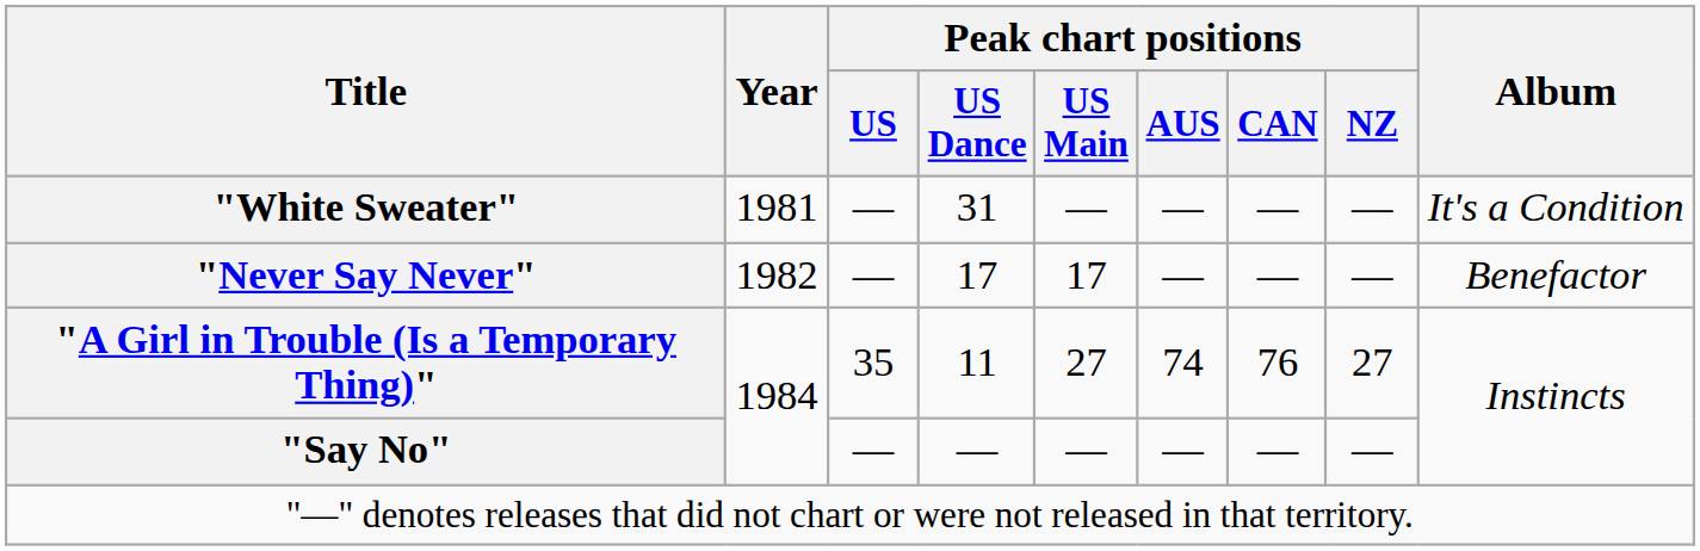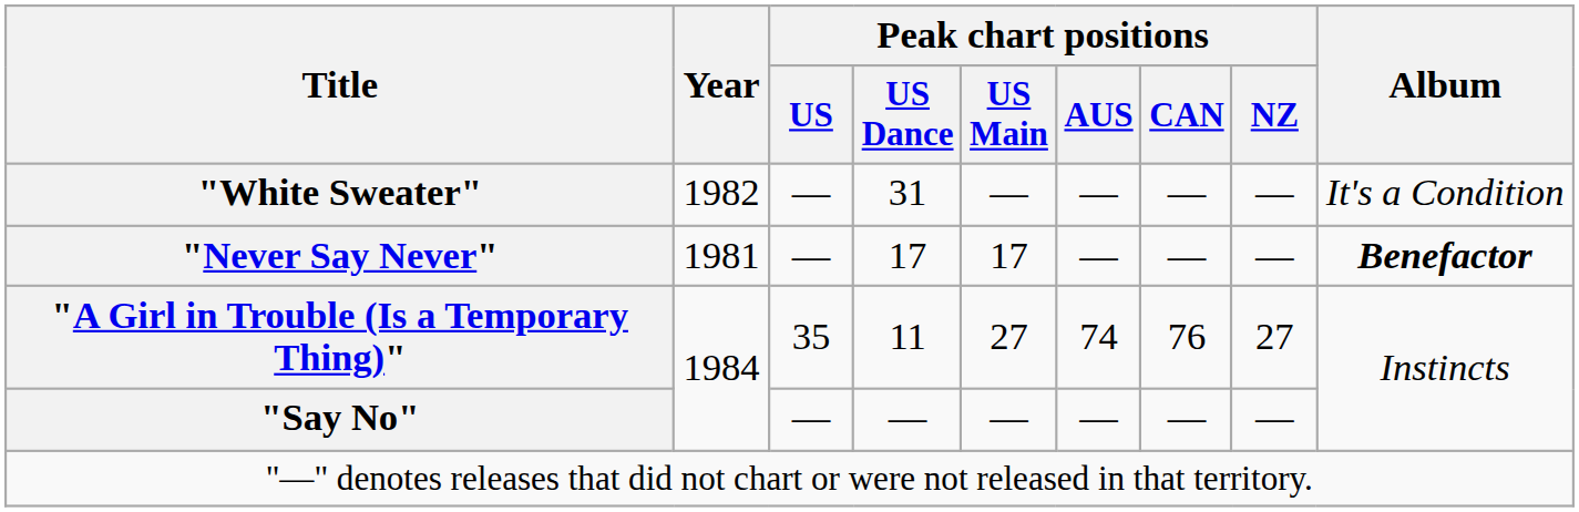 <table class="wikitable plainrowheaders" style="text-align:center;">
 <tr>
 <th rowspan="2" scope="col" style="width:17em;">Title</th>
 <th rowspan="2" scope="col" style="width:2em;">Year</th>
 <th colspan="6">Peak chart positions</th>
 <th rowspan="2">Album</th>
 </tr>
 <tr>
 <th scope="col" style="width:2em;font-size:90%;"><a href='#'>US</a><br></th>
 <th scope="col" style="width:2em;font-size:90%;"><a href='#'>US Dance</a><br></th>
 <th scope="col" style="width:2em;font-size:90%;"><a href='#'>US Main</a><br></th>
 <th scope="col" style="width:2em;font-size:90%;"><a href='#'>AUS</a><br></th>
 <th scope="col" style="width:2em;font-size:90%;"><a href='#'>CAN</a><br></th>
 <th scope="col" style="width:2em;font-size:90%;"><a href='#'>NZ</a><br></th>
 </tr>
 <tr>
 <th scope="row">"White Sweater"</th>
-<td>1981</td>
+<td>1982</td>
 <td>—</td>
 <td>31</td>
 <td>—</td>
 <td>—</td>
 <td>—</td>
 <td>—</td>
 <td><em>It's a Condition</em></td>
 </tr>
 <tr>
 <th scope="row">"<a href='#'>Never Say Never</a>"</th>
-<td>1982</td>
+<td>1981</td>
 <td>—</td>
 <td>17</td>
 <td>17</td>
 <td>—</td>
 <td>—</td>
 <td>—</td>
-<td><em>Benefactor</em></td>
+<td><strong><em>Benefactor</em></strong></td>
 </tr>
 <tr>
 <th scope="row">"<a href='#'>A Girl in Trouble (Is a Temporary Thing)</a>"</th>
 <td rowspan="2">1984</td>
 <td>35</td>
 <td>11</td>
 <td>27</td>
 <td>74</td>
 <td>76</td>
 <td>27</td>
 <td rowspan="2"><em>Instincts</em></td>
 </tr>
 <tr>
 <th scope="row">"Say No"</th>
 <td>—</td>
 <td>—</td>
 <td>—</td>
 <td>—</td>
 <td>—</td>
 <td>—</td>
 </tr>
 <tr>
 <td colspan="9" style="font-size:90%">"—" denotes releases that did not chart or were not released in that territory.</td>
 </tr>
 </table>
